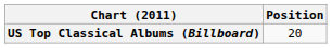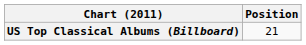 <table class="wikitable plainrowheaders" style="text-align:center">
 <tr>
 <th scope="col">Chart (2011)</th>
 <th scope="col">Position</th>
 </tr>
 <tr>
 <th scope="row">US Top Classical Albums (<em>Billboard</em>)</th>
-<td>20</td>
+<td>21</td>
 </tr>
 </table>
